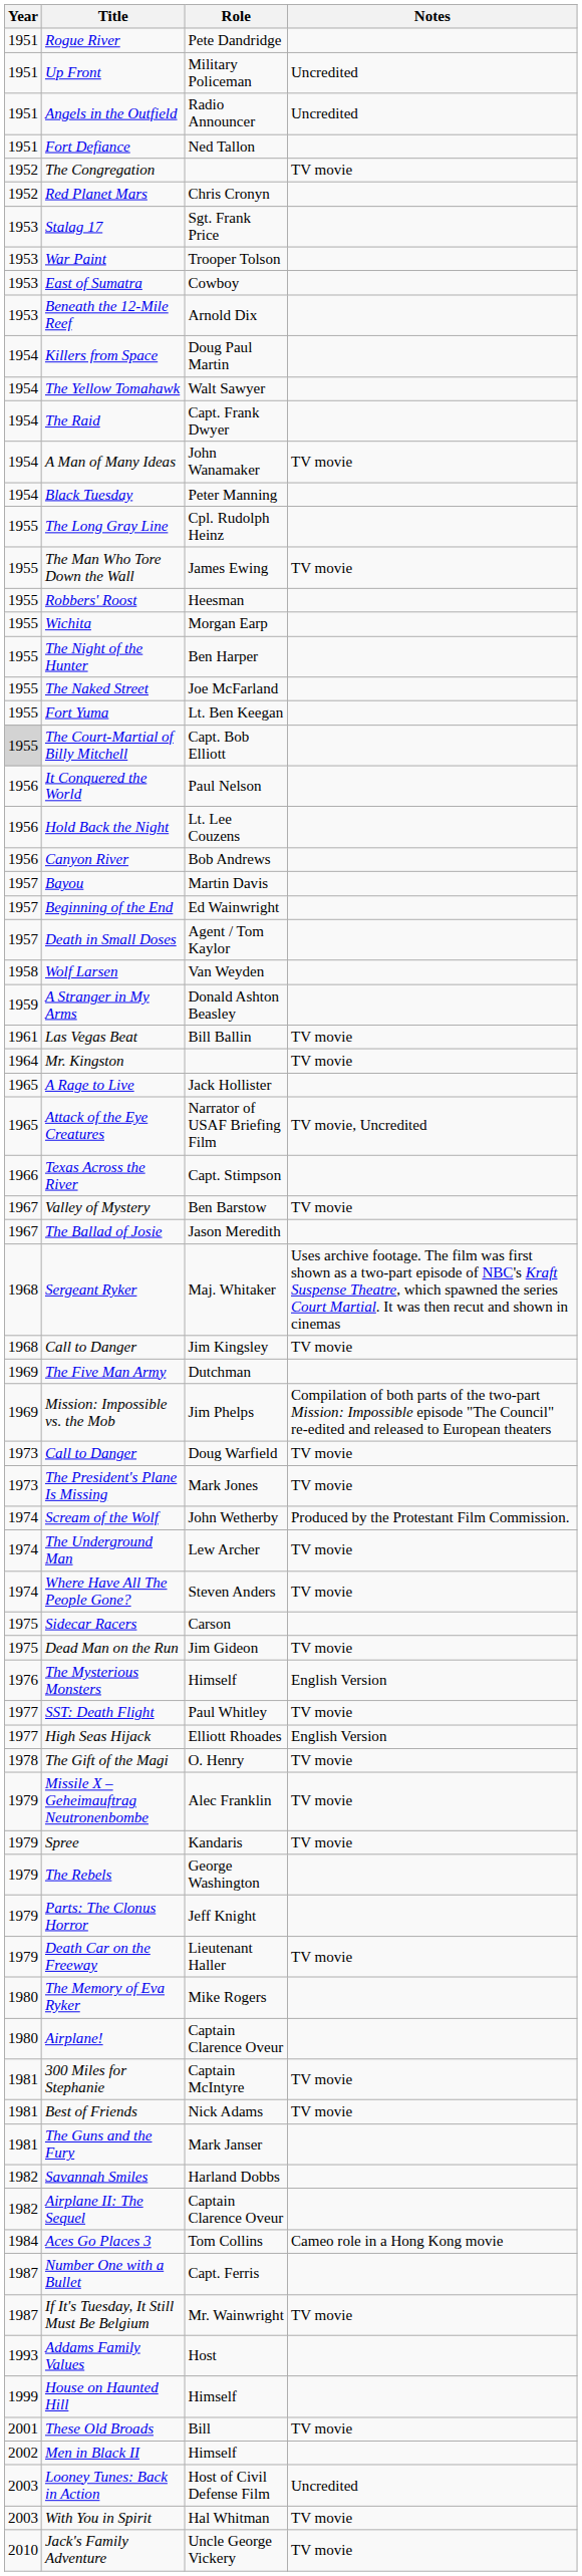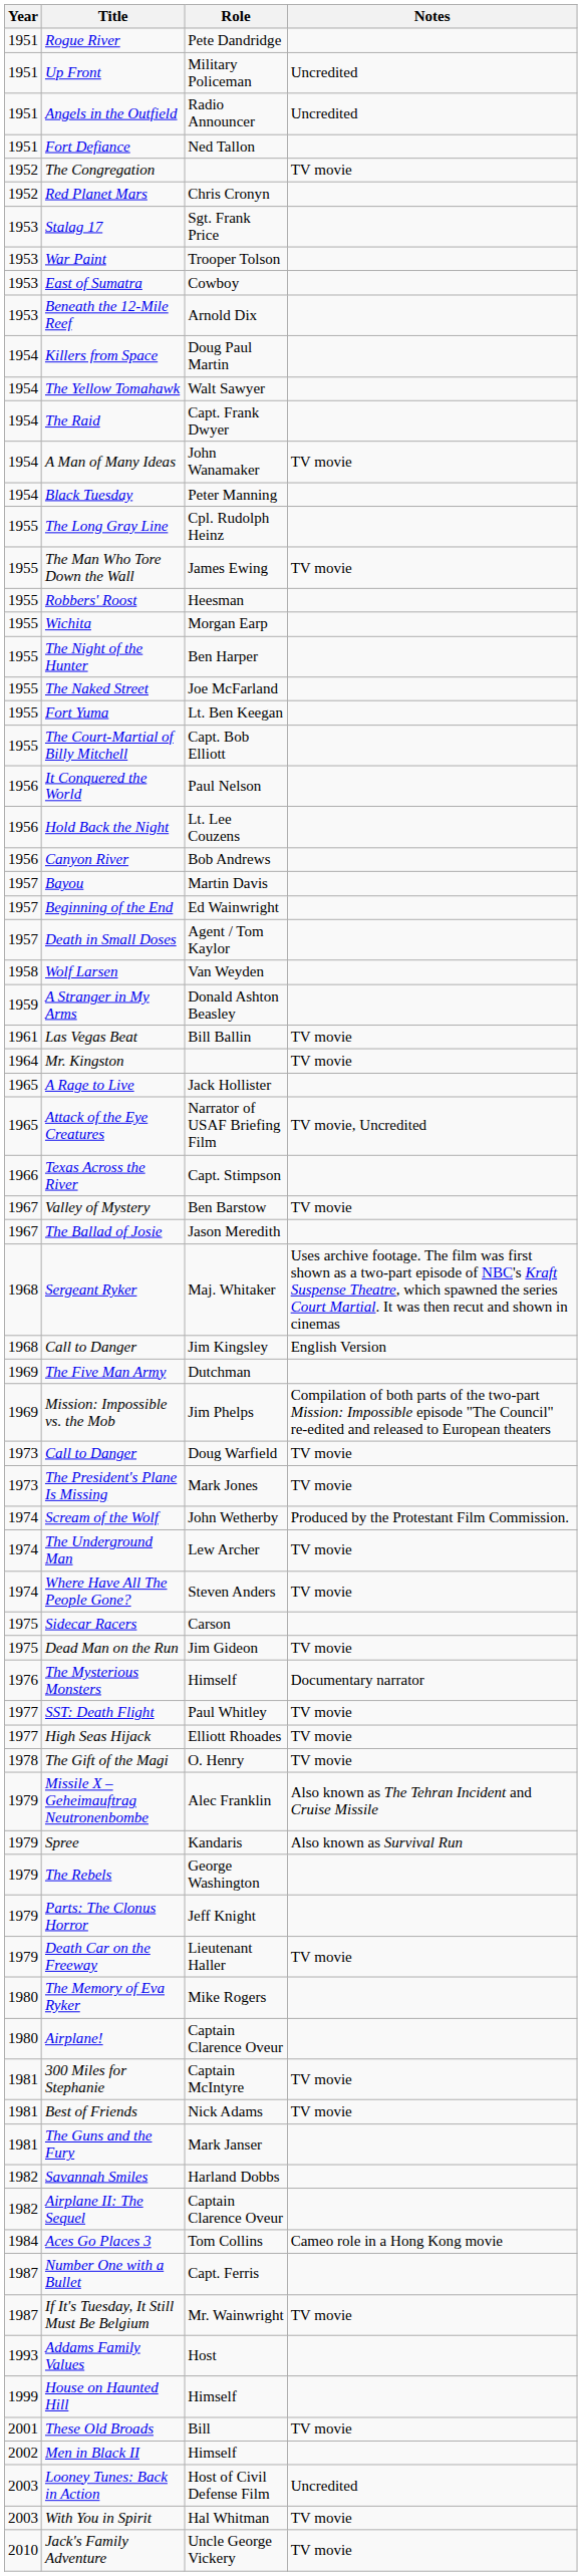 <table class="wikitable sortable">
 <tr>
 <th>Year</th>
 <th>Title</th>
 <th>Role</th>
 <th class="unsortable">Notes</th>
 </tr>
 <tr>
 <td>1951</td>
 <td><em><a href='#'>Rogue River</a></em></td>
 <td>Pete Dandridge</td>
 <td></td>
 </tr>
 <tr>
 <td>1951</td>
 <td><em><a href='#'>Up Front</a></em></td>
 <td>Military Policeman</td>
 <td>Uncredited</td>
 </tr>
 <tr>
 <td>1951</td>
 <td><em><a href='#'>Angels in the Outfield</a></em></td>
 <td>Radio Announcer</td>
 <td>Uncredited</td>
 </tr>
 <tr>
 <td>1951</td>
 <td><em><a href='#'>Fort Defiance</a></em></td>
 <td>Ned Tallon</td>
 <td></td>
 </tr>
 <tr>
 <td>1952</td>
 <td><em>The Congregation</em></td>
 <td></td>
 <td>TV movie</td>
 </tr>
 <tr>
 <td>1952</td>
 <td><em><a href='#'>Red Planet Mars</a></em></td>
 <td>Chris Cronyn</td>
 <td></td>
 </tr>
 <tr>
 <td>1953</td>
 <td><em><a href='#'>Stalag 17</a></em></td>
 <td>Sgt. Frank Price</td>
 <td></td>
 </tr>
 <tr>
 <td>1953</td>
 <td><em><a href='#'>War Paint</a></em></td>
 <td>Trooper Tolson</td>
 <td></td>
 </tr>
 <tr>
 <td>1953</td>
 <td><em><a href='#'>East of Sumatra</a></em></td>
 <td>Cowboy</td>
 <td></td>
 </tr>
 <tr>
 <td>1953</td>
 <td><em><a href='#'>Beneath the 12-Mile Reef</a></em></td>
 <td>Arnold Dix</td>
 <td></td>
 </tr>
 <tr>
 <td>1954</td>
 <td><em><a href='#'>Killers from Space</a></em></td>
 <td>Doug Paul Martin</td>
 <td></td>
 </tr>
 <tr>
 <td>1954</td>
 <td><em><a href='#'>The Yellow Tomahawk</a></em></td>
 <td>Walt Sawyer</td>
 <td></td>
 </tr>
 <tr>
 <td>1954</td>
 <td><em><a href='#'>The Raid</a></em></td>
 <td>Capt. Frank Dwyer</td>
 <td></td>
 </tr>
 <tr>
 <td>1954</td>
 <td><em>A Man of Many Ideas</em></td>
 <td>John Wanamaker</td>
 <td>TV movie</td>
 </tr>
 <tr>
 <td>1954</td>
 <td><em><a href='#'>Black Tuesday</a></em></td>
 <td>Peter Manning</td>
 <td></td>
 </tr>
 <tr>
 <td>1955</td>
 <td><em><a href='#'>The Long Gray Line</a></em></td>
 <td>Cpl. Rudolph Heinz</td>
 <td></td>
 </tr>
 <tr>
 <td>1955</td>
 <td><em>The Man Who Tore Down the Wall</em></td>
 <td>James Ewing</td>
 <td>TV movie</td>
 </tr>
 <tr>
 <td>1955</td>
 <td><em><a href='#'>Robbers' Roost</a></em></td>
 <td>Heesman</td>
 <td></td>
 </tr>
 <tr>
 <td>1955</td>
 <td><em><a href='#'>Wichita</a></em></td>
 <td>Morgan Earp</td>
 <td></td>
 </tr>
 <tr>
 <td>1955</td>
 <td><em><a href='#'>The Night of the Hunter</a></em></td>
 <td>Ben Harper</td>
 <td></td>
 </tr>
 <tr>
 <td>1955</td>
 <td><em><a href='#'>The Naked Street</a></em></td>
 <td>Joe McFarland</td>
 <td></td>
 </tr>
 <tr>
 <td>1955</td>
 <td><em><a href='#'>Fort Yuma</a></em></td>
 <td>Lt. Ben Keegan</td>
 <td></td>
 </tr>
 <tr>
-<td style="background: lightgrey;">1955</td>
+<td>1955</td>
 <td><em><a href='#'>The Court-Martial of Billy Mitchell</a></em></td>
 <td>Capt. Bob Elliott</td>
 <td></td>
 </tr>
 <tr>
 <td>1956</td>
 <td><em><a href='#'>It Conquered the World</a></em></td>
 <td>Paul Nelson</td>
 <td></td>
 </tr>
 <tr>
 <td>1956</td>
 <td><em><a href='#'>Hold Back the Night</a></em></td>
 <td>Lt. Lee Couzens</td>
 <td></td>
 </tr>
 <tr>
 <td>1956</td>
 <td><em><a href='#'>Canyon River</a></em></td>
 <td>Bob Andrews</td>
 <td></td>
 </tr>
 <tr>
 <td>1957</td>
 <td><em><a href='#'>Bayou</a></em></td>
 <td>Martin Davis</td>
 <td></td>
 </tr>
 <tr>
 <td>1957</td>
 <td><em><a href='#'>Beginning of the End</a></em></td>
 <td>Ed Wainwright</td>
 <td></td>
 </tr>
 <tr>
 <td>1957</td>
 <td><em><a href='#'>Death in Small Doses</a></em></td>
 <td>Agent / Tom Kaylor</td>
 <td></td>
 </tr>
 <tr>
 <td>1958</td>
 <td><em><a href='#'>Wolf Larsen</a></em></td>
 <td>Van Weyden</td>
 <td></td>
 </tr>
 <tr>
 <td>1959</td>
 <td><em><a href='#'>A Stranger in My Arms</a></em></td>
 <td>Donald Ashton Beasley</td>
 <td></td>
 </tr>
 <tr>
 <td>1961</td>
 <td><em>Las Vegas Beat</em></td>
 <td>Bill Ballin</td>
 <td>TV movie</td>
 </tr>
 <tr>
 <td>1964</td>
 <td><em>Mr. Kingston</em></td>
 <td></td>
 <td>TV movie</td>
 </tr>
 <tr>
 <td>1965</td>
 <td><em><a href='#'>A Rage to Live</a></em></td>
 <td>Jack Hollister</td>
 <td></td>
 </tr>
 <tr>
 <td>1965</td>
 <td><em><a href='#'>Attack of the Eye Creatures</a></em></td>
 <td>Narrator of USAF Briefing Film</td>
 <td>TV movie, Uncredited</td>
 </tr>
 <tr>
 <td>1966</td>
 <td><em><a href='#'>Texas Across the River</a></em></td>
 <td>Capt. Stimpson</td>
 <td></td>
 </tr>
 <tr>
 <td>1967</td>
 <td><em>Valley of Mystery</em></td>
 <td>Ben Barstow</td>
 <td>TV movie</td>
 </tr>
 <tr>
 <td>1967</td>
 <td><em><a href='#'>The Ballad of Josie</a></em></td>
 <td>Jason Meredith</td>
 <td></td>
 </tr>
 <tr>
 <td>1968</td>
 <td><em><a href='#'>Sergeant Ryker</a></em></td>
 <td>Maj. Whitaker</td>
 <td>Uses archive footage. The film was first shown as a two-part episode of <a href='#'>NBC</a>'s <em><a href='#'>Kraft Suspense Theatre</a></em>, which spawned the series <em><a href='#'>Court Martial</a></em>. It was then recut and shown in cinemas</td>
 </tr>
 <tr>
 <td>1968</td>
 <td><em>Call to Danger</em></td>
 <td>Jim Kingsley</td>
-<td>TV movie</td>
+<td>English Version</td>
 </tr>
 <tr>
 <td>1969</td>
 <td><em><a href='#'>The Five Man Army</a></em></td>
 <td>Dutchman</td>
 <td></td>
 </tr>
 <tr>
 <td>1969</td>
 <td><em>Mission: Impossible vs. the Mob</em></td>
 <td>Jim Phelps</td>
 <td>Compilation of both parts of the two-part <em>Mission: Impossible</em> episode "The Council" re-edited and released to European theaters</td>
 </tr>
 <tr>
 <td>1973</td>
 <td><em><a href='#'>Call to Danger</a></em></td>
 <td>Doug Warfield</td>
 <td>TV movie</td>
 </tr>
 <tr>
 <td>1973</td>
 <td><em><a href='#'>The President's Plane Is Missing</a></em></td>
 <td>Mark Jones</td>
 <td>TV movie</td>
 </tr>
 <tr>
 <td>1974</td>
 <td><em><a href='#'>Scream of the Wolf</a></em></td>
 <td>John Wetherby</td>
 <td>Produced by the Protestant Film Commission.</td>
 </tr>
 <tr>
 <td>1974</td>
 <td><em><a href='#'>The Underground Man</a></em></td>
 <td>Lew Archer</td>
 <td>TV movie</td>
 </tr>
 <tr>
 <td>1974</td>
 <td><em><a href='#'>Where Have All The People Gone?</a></em></td>
 <td>Steven Anders</td>
 <td>TV movie</td>
 </tr>
 <tr>
 <td>1975</td>
 <td><em><a href='#'>Sidecar Racers</a></em></td>
 <td>Carson</td>
 <td></td>
 </tr>
 <tr>
 <td>1975</td>
 <td><em>Dead Man on the Run</em></td>
 <td>Jim Gideon</td>
 <td>TV movie</td>
 </tr>
 <tr>
 <td>1976</td>
 <td><em><a href='#'>The Mysterious Monsters</a></em></td>
 <td>Himself</td>
-<td>English Version</td>
+<td>Documentary narrator</td>
 </tr>
 <tr>
 <td>1977</td>
 <td><em><a href='#'>SST: Death Flight</a></em></td>
 <td>Paul Whitley</td>
 <td>TV movie</td>
 </tr>
 <tr>
 <td>1977</td>
 <td><em>High Seas Hijack</em></td>
 <td>Elliott Rhoades</td>
-<td>English Version</td>
+<td>TV movie</td>
 </tr>
 <tr>
 <td>1978</td>
 <td><em>The Gift of the Magi</em></td>
 <td>O. Henry</td>
 <td>TV movie</td>
 </tr>
 <tr>
 <td>1979</td>
 <td><em><a href='#'>Missile X – Geheimauftrag Neutronenbombe</a></em></td>
 <td>Alec Franklin</td>
-<td>TV movie</td>
+<td>Also known as <em>The Tehran Incident</em> and <em>Cruise Missile</em></td>
 </tr>
 <tr>
 <td>1979</td>
 <td><em>Spree</em></td>
 <td>Kandaris</td>
-<td>TV movie</td>
+<td>Also known as <em>Survival Run</em></td>
 </tr>
 <tr>
 <td>1979</td>
 <td><em><a href='#'>The Rebels</a></em></td>
 <td>George Washington</td>
 <td></td>
 </tr>
 <tr>
 <td>1979</td>
 <td><em><a href='#'>Parts: The Clonus Horror</a></em></td>
 <td>Jeff Knight</td>
 <td></td>
 </tr>
 <tr>
 <td>1979</td>
 <td><em><a href='#'>Death Car on the Freeway</a></em></td>
 <td>Lieutenant Haller</td>
 <td>TV movie</td>
 </tr>
 <tr>
 <td>1980</td>
 <td><em><a href='#'>The Memory of Eva Ryker</a></em></td>
 <td>Mike Rogers</td>
 <td></td>
 </tr>
 <tr>
 <td>1980</td>
 <td><em><a href='#'>Airplane!</a></em></td>
 <td>Captain Clarence Oveur</td>
 <td></td>
 </tr>
 <tr>
 <td>1981</td>
 <td><em>300 Miles for Stephanie</em></td>
 <td>Captain McIntyre</td>
 <td>TV movie</td>
 </tr>
 <tr>
 <td>1981</td>
 <td><em>Best of Friends</em></td>
 <td>Nick Adams</td>
 <td>TV movie</td>
 </tr>
 <tr>
 <td>1981</td>
 <td><em><a href='#'>The Guns and the Fury</a></em></td>
 <td>Mark Janser</td>
 <td></td>
 </tr>
 <tr>
 <td>1982</td>
 <td><em><a href='#'>Savannah Smiles</a></em></td>
 <td>Harland Dobbs</td>
 <td></td>
 </tr>
 <tr>
 <td>1982</td>
 <td><em><a href='#'>Airplane II: The Sequel</a></em></td>
 <td>Captain Clarence Oveur</td>
 <td></td>
 </tr>
 <tr>
 <td>1984</td>
 <td><em><a href='#'>Aces Go Places 3</a></em></td>
 <td>Tom Collins</td>
 <td>Cameo role in a Hong Kong movie</td>
 </tr>
 <tr>
 <td>1987</td>
 <td><em><a href='#'>Number One with a Bullet</a></em></td>
 <td>Capt. Ferris</td>
 <td></td>
 </tr>
 <tr>
 <td>1987</td>
 <td><em>If It's Tuesday, It Still Must Be Belgium</em></td>
 <td>Mr. Wainwright</td>
 <td>TV movie</td>
 </tr>
 <tr>
 <td>1993</td>
 <td><em><a href='#'>Addams Family Values</a></em></td>
 <td>Host</td>
 <td></td>
 </tr>
 <tr>
 <td>1999</td>
 <td><em><a href='#'>House on Haunted Hill</a></em></td>
 <td>Himself</td>
 <td></td>
 </tr>
 <tr>
 <td>2001</td>
 <td><em><a href='#'>These Old Broads</a></em></td>
 <td>Bill</td>
 <td>TV movie</td>
 </tr>
 <tr>
 <td>2002</td>
 <td><em><a href='#'>Men in Black II</a></em></td>
 <td>Himself</td>
 <td></td>
 </tr>
 <tr>
 <td>2003</td>
 <td><em><a href='#'>Looney Tunes: Back in Action</a></em></td>
 <td>Host of Civil Defense Film</td>
 <td>Uncredited</td>
 </tr>
 <tr>
 <td>2003</td>
 <td><em>With You in Spirit</em></td>
 <td>Hal Whitman</td>
 <td>TV movie</td>
 </tr>
 <tr>
 <td>2010</td>
 <td><em>Jack's Family Adventure</em></td>
 <td>Uncle George Vickery</td>
 <td>TV movie</td>
 </tr>
 </table>
